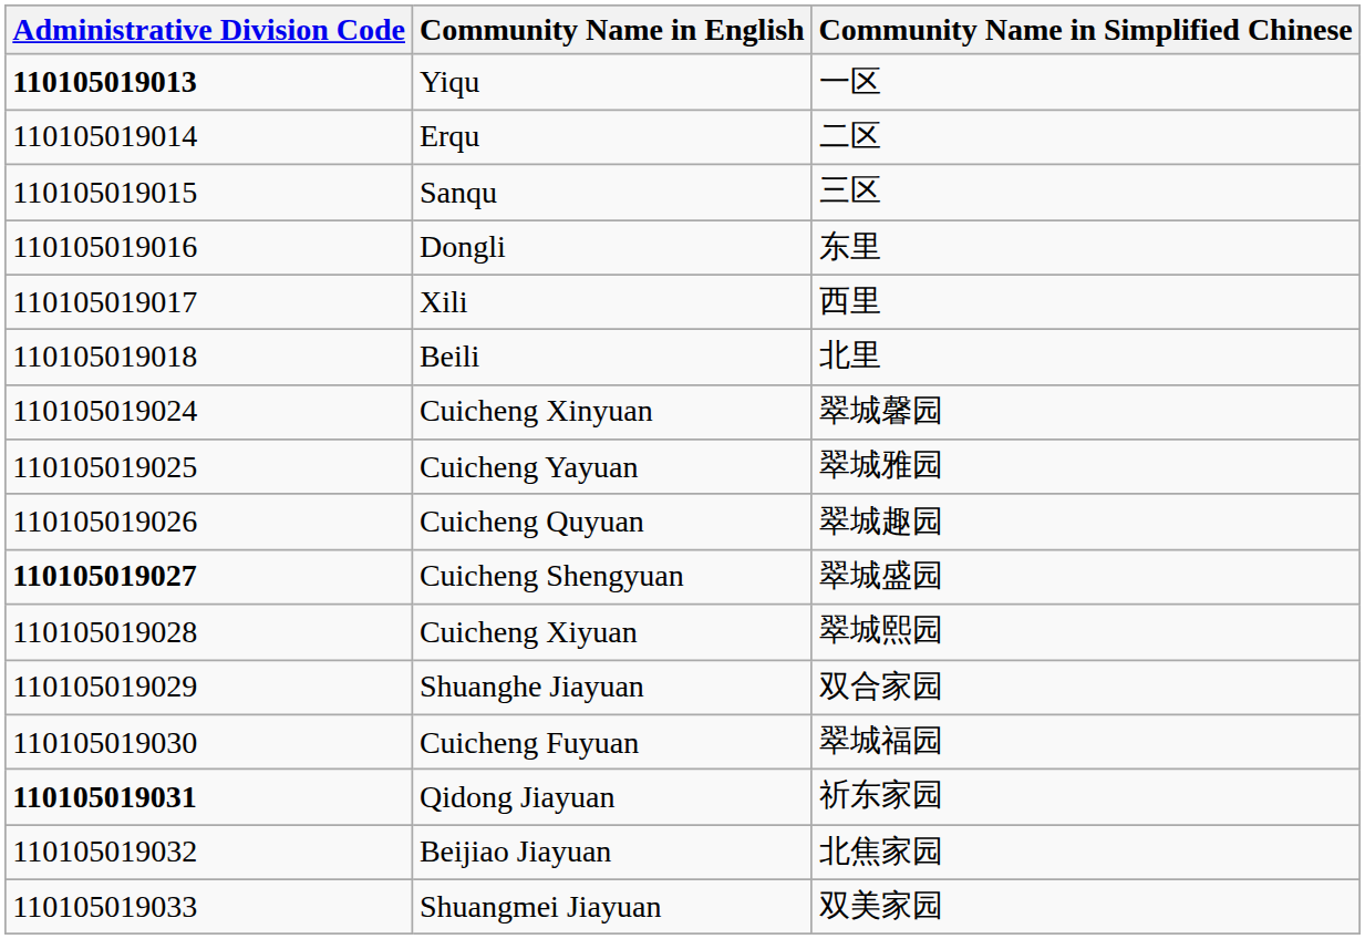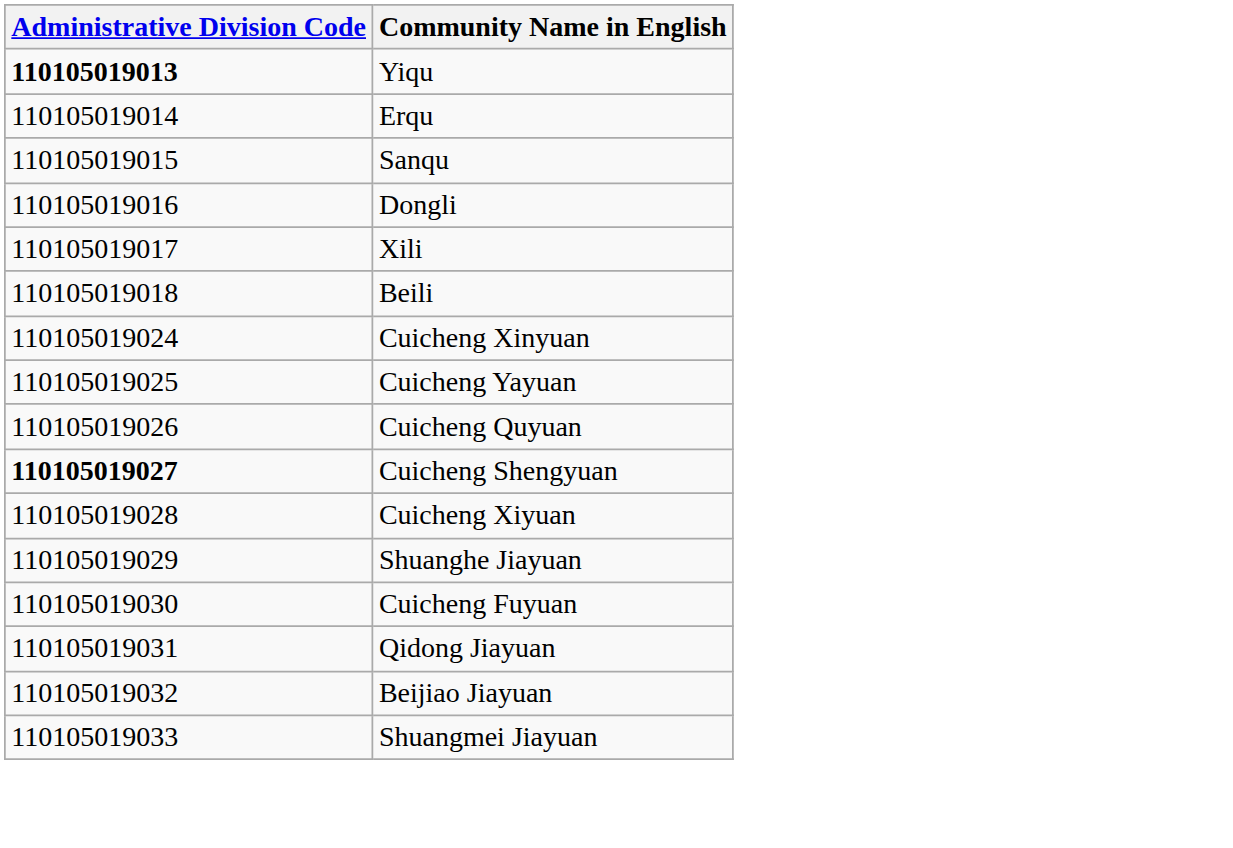 <table class="wikitable sortable">
 <tr>
 <th><a href='#'>Administrative Division Code</a></th>
 <th>Community Name in English</th>
-<th>Community Name in Simplified Chinese</th>
 </tr>
 <tr>
 <td><strong>110105019013</strong></td>
 <td>Yiqu</td>
-<td>一区</td>
 </tr>
 <tr>
 <td>110105019014</td>
 <td>Erqu</td>
-<td>二区</td>
 </tr>
 <tr>
 <td>110105019015</td>
 <td>Sanqu</td>
-<td>三区</td>
 </tr>
 <tr>
 <td>110105019016</td>
 <td>Dongli</td>
-<td>东里</td>
 </tr>
 <tr>
 <td>110105019017</td>
 <td>Xili</td>
-<td>西里</td>
 </tr>
 <tr>
 <td>110105019018</td>
 <td>Beili</td>
-<td>北里</td>
 </tr>
 <tr>
 <td>110105019024</td>
 <td>Cuicheng Xinyuan</td>
-<td>翠城馨园</td>
 </tr>
 <tr>
 <td>110105019025</td>
 <td>Cuicheng Yayuan</td>
-<td>翠城雅园</td>
 </tr>
 <tr>
 <td>110105019026</td>
 <td>Cuicheng Quyuan</td>
-<td>翠城趣园</td>
 </tr>
 <tr>
 <td><strong>110105019027</strong></td>
 <td>Cuicheng Shengyuan</td>
-<td>翠城盛园</td>
 </tr>
 <tr>
 <td>110105019028</td>
 <td>Cuicheng Xiyuan</td>
-<td>翠城熙园</td>
 </tr>
 <tr>
 <td>110105019029</td>
 <td>Shuanghe Jiayuan</td>
-<td>双合家园</td>
 </tr>
 <tr>
 <td>110105019030</td>
 <td>Cuicheng Fuyuan</td>
-<td>翠城福园</td>
 </tr>
 <tr>
-<td><strong>110105019031</strong></td>
+<td>110105019031</td>
 <td>Qidong Jiayuan</td>
-<td>祈东家园</td>
 </tr>
 <tr>
 <td>110105019032</td>
 <td>Beijiao Jiayuan</td>
-<td>北焦家园</td>
 </tr>
 <tr>
 <td>110105019033</td>
 <td>Shuangmei Jiayuan</td>
-<td>双美家园</td>
 </tr>
 </table>
